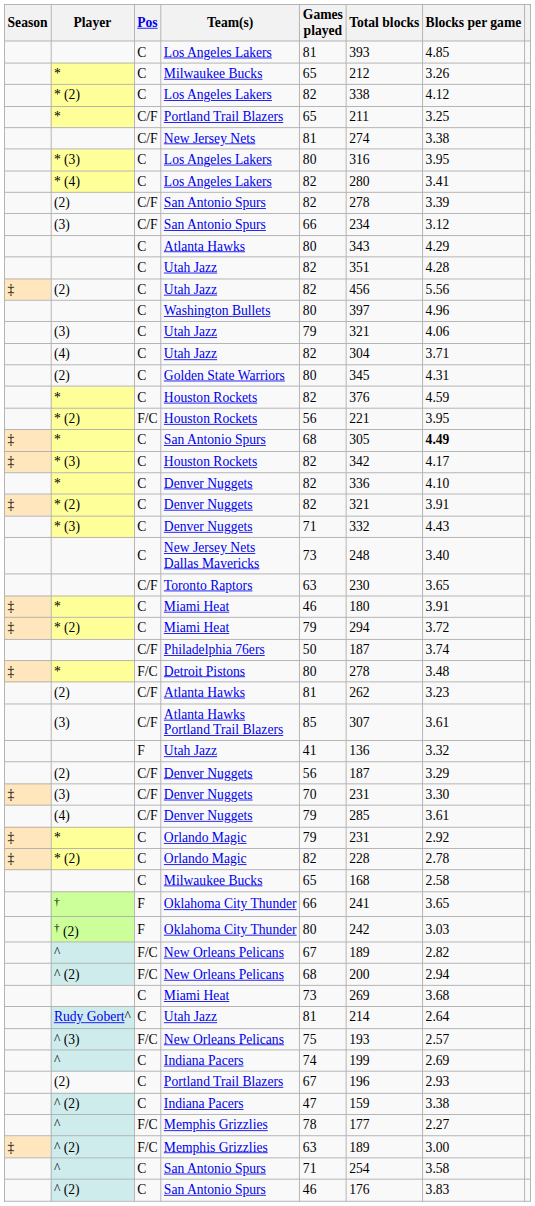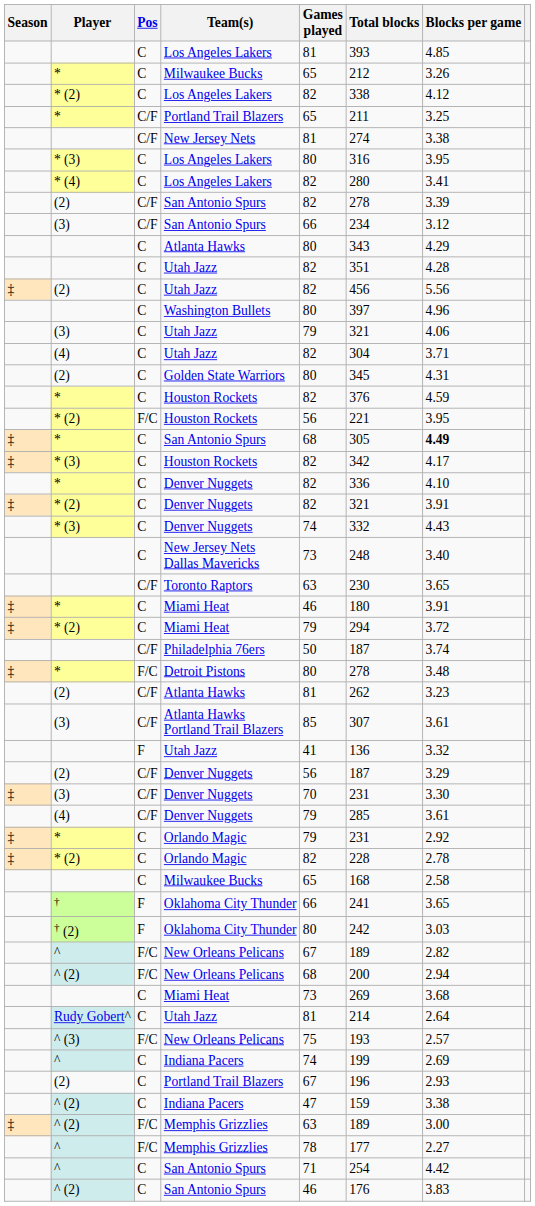 <table class="wikitable sortable">
 <tr>
 <th>Season</th>
 <th>Player</th>
 <th class="unsortable"><a href='#'>Pos</a></th>
 <th>Team(s)</th>
 <th>Games<br>played</th>
 <th>Total blocks</th>
 <th>Blocks per game</th>
 <th class="unsortable"></th>
 </tr>
 <tr>
 <td></td>
 <td></td>
 <td>C</td>
 <td><a href='#'>Los Angeles Lakers</a></td>
 <td>81</td>
 <td>393</td>
 <td>4.85</td>
 <td align=center></td>
 </tr>
 <tr>
 <td></td>
 <td bgcolor="#FFFF99">*</td>
 <td>C</td>
 <td><a href='#'>Milwaukee Bucks</a></td>
 <td>65</td>
 <td>212</td>
 <td>3.26</td>
 <td align=center></td>
 </tr>
 <tr>
 <td></td>
 <td bgcolor="#FFFF99">* (2)</td>
 <td>C</td>
 <td><a href='#'>Los Angeles Lakers</a></td>
 <td>82</td>
 <td>338</td>
 <td>4.12</td>
 <td align=center></td>
 </tr>
 <tr>
 <td></td>
 <td bgcolor="#FFFF99">*</td>
 <td>C/F</td>
 <td><a href='#'>Portland Trail Blazers</a></td>
 <td>65</td>
 <td>211</td>
 <td>3.25</td>
 <td align=center></td>
 </tr>
 <tr>
 <td></td>
 <td></td>
 <td>C/F</td>
 <td><a href='#'>New Jersey Nets</a></td>
 <td>81</td>
 <td>274</td>
 <td>3.38</td>
 <td align=center></td>
 </tr>
 <tr>
 <td></td>
 <td bgcolor="#FFFF99">* (3)</td>
 <td>C</td>
 <td><a href='#'>Los Angeles Lakers</a></td>
 <td>80</td>
 <td>316</td>
 <td>3.95</td>
 <td align=center></td>
 </tr>
 <tr>
 <td></td>
 <td bgcolor="#FFFF99">* (4)</td>
 <td>C</td>
 <td><a href='#'>Los Angeles Lakers</a></td>
 <td>82</td>
 <td>280</td>
 <td>3.41</td>
 <td align=center></td>
 </tr>
 <tr>
 <td></td>
 <td> (2)</td>
 <td>C/F</td>
 <td><a href='#'>San Antonio Spurs</a></td>
 <td>82</td>
 <td>278</td>
 <td>3.39</td>
 <td align=center></td>
 </tr>
 <tr>
 <td></td>
 <td> (3)</td>
 <td>C/F</td>
 <td><a href='#'>San Antonio Spurs</a></td>
 <td>66</td>
 <td>234</td>
 <td>3.12</td>
 <td align=center></td>
 </tr>
 <tr>
 <td></td>
 <td></td>
 <td>C</td>
 <td><a href='#'>Atlanta Hawks</a></td>
 <td>80</td>
 <td>343</td>
 <td>4.29</td>
 <td align=center></td>
 </tr>
 <tr>
 <td></td>
 <td></td>
 <td>C</td>
 <td><a href='#'>Utah Jazz</a></td>
 <td>82</td>
 <td>351</td>
 <td>4.28</td>
 <td align=center></td>
 </tr>
 <tr>
 <td bgcolor="#FFE6BD"> ‡</td>
 <td> (2)</td>
 <td>C</td>
 <td><a href='#'>Utah Jazz</a></td>
 <td>82</td>
 <td>456</td>
 <td>5.56</td>
 <td align=center></td>
 </tr>
 <tr>
 <td></td>
 <td></td>
 <td>C</td>
 <td><a href='#'>Washington Bullets</a></td>
 <td>80</td>
 <td>397</td>
 <td>4.96</td>
 <td align=center></td>
 </tr>
 <tr>
 <td></td>
 <td> (3)</td>
 <td>C</td>
 <td><a href='#'>Utah Jazz</a></td>
 <td>79</td>
 <td>321</td>
 <td>4.06</td>
 <td align=center></td>
 </tr>
 <tr>
 <td></td>
 <td> (4)</td>
 <td>C</td>
 <td><a href='#'>Utah Jazz</a></td>
 <td>82</td>
 <td>304</td>
 <td>3.71</td>
 <td align=center></td>
 </tr>
 <tr>
 <td></td>
 <td> (2)</td>
 <td>C</td>
 <td><a href='#'>Golden State Warriors</a></td>
 <td>80</td>
 <td>345</td>
 <td>4.31</td>
 <td align=center></td>
 </tr>
 <tr>
 <td></td>
 <td bgcolor="#FFFF99">*</td>
 <td>C</td>
 <td><a href='#'>Houston Rockets</a></td>
 <td>82</td>
 <td>376</td>
 <td>4.59</td>
 <td align=center></td>
 </tr>
 <tr>
 <td></td>
 <td bgcolor="#FFFF99">* (2)</td>
 <td>F/C</td>
 <td><a href='#'>Houston Rockets</a></td>
 <td>56</td>
 <td>221</td>
 <td>3.95</td>
 <td align=center></td>
 </tr>
 <tr>
 <td bgcolor="#FFE6BD"> ‡</td>
 <td bgcolor="#FFFF99">*</td>
 <td>C</td>
 <td><a href='#'>San Antonio Spurs</a></td>
 <td>68</td>
 <td>305</td>
 <td><strong>4.49</strong></td>
 <td align=center></td>
 </tr>
 <tr>
 <td bgcolor="#FFE6BD"> ‡</td>
 <td bgcolor="#FFFF99">* (3)</td>
 <td>C</td>
 <td><a href='#'>Houston Rockets</a></td>
 <td>82</td>
 <td>342</td>
 <td>4.17</td>
 <td align=center></td>
 </tr>
 <tr>
 <td></td>
 <td bgcolor="#FFFF99">*</td>
 <td>C</td>
 <td><a href='#'>Denver Nuggets</a></td>
 <td>82</td>
 <td>336</td>
 <td>4.10</td>
 <td align=center></td>
 </tr>
 <tr>
 <td bgcolor="#FFE6BD"> ‡</td>
 <td bgcolor="#FFFF99">* (2)</td>
 <td>C</td>
 <td><a href='#'>Denver Nuggets</a></td>
 <td>82</td>
 <td>321</td>
 <td>3.91</td>
 <td align=center></td>
 </tr>
 <tr>
 <td></td>
 <td bgcolor="#FFFF99">* (3)</td>
 <td>C</td>
 <td><a href='#'>Denver Nuggets</a></td>
-<td>71</td>
+<td>74</td>
 <td>332</td>
 <td>4.43</td>
 <td align=center></td>
 </tr>
 <tr>
 <td></td>
 <td></td>
 <td>C</td>
 <td><a href='#'>New Jersey Nets</a><br><a href='#'>Dallas Mavericks</a></td>
 <td>73</td>
 <td>248</td>
 <td>3.40</td>
 <td align=center></td>
 </tr>
 <tr>
 <td></td>
 <td></td>
 <td>C/F</td>
 <td><a href='#'>Toronto Raptors</a></td>
 <td>63</td>
 <td>230</td>
 <td>3.65</td>
 <td align=center></td>
 </tr>
 <tr>
 <td bgcolor="#FFE6BD"> ‡</td>
 <td bgcolor="#FFFF99">*</td>
 <td>C</td>
 <td><a href='#'>Miami Heat</a></td>
 <td>46</td>
 <td>180</td>
 <td>3.91</td>
 <td align=center></td>
 </tr>
 <tr>
 <td bgcolor="#FFE6BD"> ‡</td>
 <td bgcolor="#FFFF99">* (2)</td>
 <td>C</td>
 <td><a href='#'>Miami Heat</a></td>
 <td>79</td>
 <td>294</td>
 <td>3.72</td>
 <td align=center></td>
 </tr>
 <tr>
 <td></td>
 <td></td>
 <td>C/F</td>
 <td><a href='#'>Philadelphia 76ers</a></td>
 <td>50</td>
 <td>187</td>
 <td>3.74</td>
 <td align=center></td>
 </tr>
 <tr>
 <td bgcolor="#FFE6BD"> ‡</td>
 <td bgcolor="#FFFF99">*</td>
 <td>F/C</td>
 <td><a href='#'>Detroit Pistons</a></td>
 <td>80</td>
 <td>278</td>
 <td>3.48</td>
 <td align=center></td>
 </tr>
 <tr>
 <td></td>
 <td> (2)</td>
 <td>C/F</td>
 <td><a href='#'>Atlanta Hawks</a></td>
 <td>81</td>
 <td>262</td>
 <td>3.23</td>
 <td align=center></td>
 </tr>
 <tr>
 <td></td>
 <td> (3)</td>
 <td>C/F</td>
 <td><a href='#'>Atlanta Hawks</a><br><a href='#'>Portland Trail Blazers</a></td>
 <td>85</td>
 <td>307</td>
 <td>3.61</td>
 <td align=center></td>
 </tr>
 <tr>
 <td></td>
 <td></td>
 <td>F</td>
 <td><a href='#'>Utah Jazz</a></td>
 <td>41</td>
 <td>136</td>
 <td>3.32</td>
 <td align=center></td>
 </tr>
 <tr>
 <td></td>
 <td> (2)</td>
 <td>C/F</td>
 <td><a href='#'>Denver Nuggets</a></td>
 <td>56</td>
 <td>187</td>
 <td>3.29</td>
 <td align=center></td>
 </tr>
 <tr>
 <td bgcolor="#FFE6BD"> ‡</td>
 <td> (3)</td>
 <td>C/F</td>
 <td><a href='#'>Denver Nuggets</a></td>
 <td>70</td>
 <td>231</td>
 <td>3.30</td>
 <td align=center></td>
 </tr>
 <tr>
 <td></td>
 <td> (4)</td>
 <td>C/F</td>
 <td><a href='#'>Denver Nuggets</a></td>
 <td>79</td>
 <td>285</td>
 <td>3.61</td>
 <td align=center></td>
 </tr>
 <tr>
 <td bgcolor="#FFE6BD"> ‡</td>
 <td bgcolor="#FFFF99">*</td>
 <td>C</td>
 <td><a href='#'>Orlando Magic</a></td>
 <td>79</td>
 <td>231</td>
 <td>2.92</td>
 <td align=center></td>
 </tr>
 <tr>
 <td bgcolor="#FFE6BD"> ‡</td>
 <td bgcolor="#FFFF99">* (2)</td>
 <td>C</td>
 <td><a href='#'>Orlando Magic</a></td>
 <td>82</td>
 <td>228</td>
 <td>2.78</td>
 <td align=center></td>
 </tr>
 <tr>
 <td></td>
 <td></td>
 <td>C</td>
 <td><a href='#'>Milwaukee Bucks</a></td>
 <td>65</td>
 <td>168</td>
 <td>2.58</td>
 <td align=center></td>
 </tr>
 <tr>
 <td></td>
 <td bgcolor="#CCFF99"><sup>†</sup></td>
 <td>F</td>
 <td><a href='#'>Oklahoma City Thunder</a></td>
 <td>66</td>
 <td>241</td>
 <td>3.65</td>
 <td align=center></td>
 </tr>
 <tr>
 <td></td>
 <td bgcolor="#CCFF99"><sup>†</sup> (2)</td>
 <td>F</td>
 <td><a href='#'>Oklahoma City Thunder</a></td>
 <td>80</td>
 <td>242</td>
 <td>3.03</td>
 <td align=center></td>
 </tr>
 <tr>
 <td></td>
 <td bgcolor="#CFECEC">^</td>
 <td>F/C</td>
 <td><a href='#'>New Orleans Pelicans</a></td>
 <td>67</td>
 <td>189</td>
 <td>2.82</td>
 <td align=center></td>
 </tr>
 <tr>
 <td></td>
 <td bgcolor="#CFECEC">^ (2)</td>
 <td>F/C</td>
 <td><a href='#'>New Orleans Pelicans</a></td>
 <td>68</td>
 <td>200</td>
 <td>2.94</td>
 <td align=center></td>
 </tr>
 <tr>
 <td></td>
 <td></td>
 <td>C</td>
 <td><a href='#'>Miami Heat</a></td>
 <td>73</td>
 <td>269</td>
 <td>3.68</td>
 <td align=center></td>
 </tr>
 <tr>
 <td></td>
 <td bgcolor="#CFECEC"><a href='#'>Rudy Gobert</a>^</td>
 <td>C</td>
 <td><a href='#'>Utah Jazz</a></td>
 <td>81</td>
 <td>214</td>
 <td>2.64</td>
 <td align=center></td>
 </tr>
 <tr>
 <td></td>
 <td bgcolor="#CFECEC">^ (3)</td>
 <td>F/C</td>
 <td><a href='#'>New Orleans Pelicans</a></td>
 <td>75</td>
 <td>193</td>
 <td>2.57</td>
 <td align=center></td>
 </tr>
 <tr>
 <td></td>
 <td bgcolor="#CFECEC">^</td>
 <td>C</td>
 <td><a href='#'>Indiana Pacers</a></td>
 <td>74</td>
 <td>199</td>
 <td>2.69</td>
 <td align=center></td>
 </tr>
 <tr>
 <td></td>
 <td> (2)</td>
 <td>C</td>
 <td><a href='#'>Portland Trail Blazers</a></td>
 <td>67</td>
 <td>196</td>
 <td>2.93</td>
 <td align=center></td>
 </tr>
 <tr>
 <td></td>
 <td bgcolor="#CFECEC">^ (2)</td>
 <td>C</td>
 <td><a href='#'>Indiana Pacers</a></td>
 <td>47</td>
 <td>159</td>
 <td>3.38</td>
 <td align=center></td>
 </tr>
 <tr>
-<td></td>
-<td bgcolor="#CFECEC">^</td>
-<td>F/C</td>
-<td><a href='#'>Memphis Grizzlies</a></td>
-<td>78</td>
-<td>177</td>
-<td>2.27</td>
-<td align=center></td>
-</tr>
-<tr>
 <td bgcolor="#FFE6BD"> ‡</td>
 <td bgcolor="#CFECEC">^ (2)</td>
 <td>F/C</td>
 <td><a href='#'>Memphis Grizzlies</a></td>
 <td>63</td>
 <td>189</td>
 <td>3.00</td>
 <td align=center></td>
 </tr>
 <tr>
 <td></td>
 <td bgcolor="#CFECEC">^</td>
+<td>F/C</td>
+<td><a href='#'>Memphis Grizzlies</a></td>
+<td>78</td>
+<td>177</td>
+<td>2.27</td>
+<td align=center></td>
+</tr>
+<tr>
+<td></td>
+<td bgcolor="#CFECEC">^</td>
 <td>C</td>
 <td><a href='#'>San Antonio Spurs</a></td>
 <td>71</td>
 <td>254</td>
-<td>3.58</td>
+<td>4.42</td>
 <td align=center></td>
 </tr>
 <tr>
 <td></td>
 <td bgcolor="#CFECEC">^ (2)</td>
 <td>C</td>
 <td><a href='#'>San Antonio Spurs</a></td>
 <td>46</td>
 <td>176</td>
 <td>3.83</td>
 <td align=center></td>
 </tr>
 </table>
